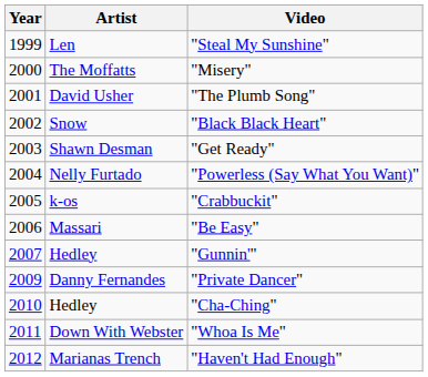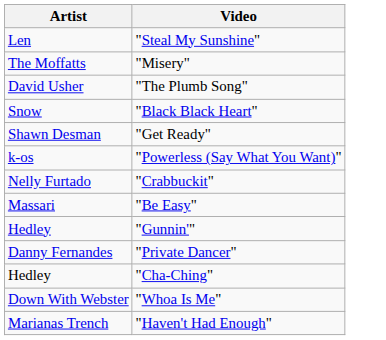 <table class="wikitable">
 <tr>
-<th>Year</th>
 <th>Artist</th>
 <th>Video</th>
 </tr>
 <tr>
-<td>1999</td>
 <td><a href='#'>Len</a></td>
 <td>"<a href='#'>Steal My Sunshine</a>"</td>
 </tr>
 <tr>
-<td>2000</td>
 <td><a href='#'>The Moffatts</a></td>
 <td>"Misery"</td>
 </tr>
 <tr>
-<td>2001</td>
 <td><a href='#'>David Usher</a></td>
 <td>"The Plumb Song"</td>
 </tr>
 <tr>
-<td>2002</td>
 <td><a href='#'>Snow</a></td>
 <td>"<a href='#'>Black Black Heart</a>"</td>
 </tr>
 <tr>
-<td>2003</td>
 <td><a href='#'>Shawn Desman</a></td>
 <td>"Get Ready"</td>
 </tr>
 <tr>
-<td>2004</td>
-<td><a href='#'>Nelly Furtado</a></td>
+<td><a href='#'>k-os</a></td>
 <td>"<a href='#'>Powerless (Say What You Want)</a>"</td>
 </tr>
 <tr>
-<td>2005</td>
-<td><a href='#'>k-os</a></td>
+<td><a href='#'>Nelly Furtado</a></td>
 <td>"<a href='#'>Crabbuckit</a>"</td>
 </tr>
 <tr>
-<td>2006</td>
 <td><a href='#'>Massari</a></td>
 <td>"<a href='#'>Be Easy</a>"</td>
 </tr>
 <tr>
-<td><a href='#'>2007</a></td>
 <td><a href='#'>Hedley</a></td>
 <td>"<a href='#'>Gunnin'</a>"</td>
 </tr>
 <tr>
-<td><a href='#'>2009</a></td>
 <td><a href='#'>Danny Fernandes</a></td>
 <td>"<a href='#'>Private Dancer</a>"</td>
 </tr>
 <tr>
-<td><a href='#'>2010</a></td>
 <td>Hedley</td>
 <td>"<a href='#'>Cha-Ching</a>"</td>
 </tr>
 <tr>
-<td><a href='#'>2011</a></td>
 <td><a href='#'>Down With Webster</a></td>
 <td>"<a href='#'>Whoa Is Me</a>"</td>
 </tr>
 <tr>
-<td><a href='#'>2012</a></td>
 <td><a href='#'>Marianas Trench</a></td>
 <td>"<a href='#'>Haven't Had Enough</a>"</td>
 </tr>
 </table>
